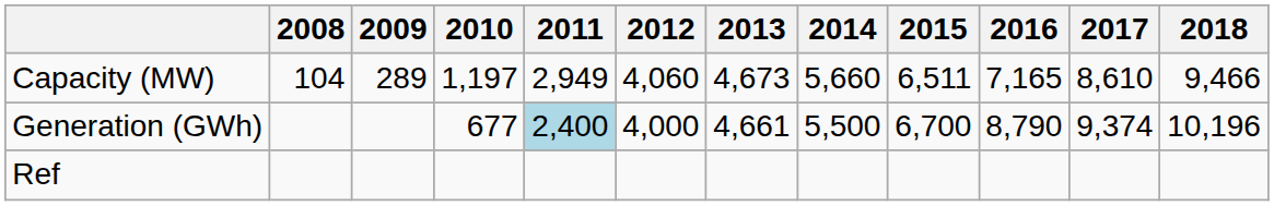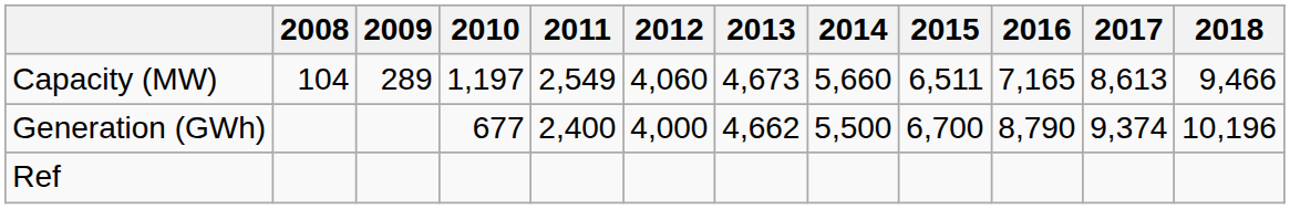 <table style="text-align: right" class="wikitable">
 <tr>
 <th></th>
 <th>2008</th>
 <th>2009</th>
 <th>2010</th>
 <th>2011</th>
 <th>2012</th>
 <th>2013</th>
 <th>2014</th>
 <th>2015</th>
 <th>2016</th>
 <th>2017</th>
 <th>2018</th>
 </tr>
 <tr>
 <td align="left">Capacity (MW)</td>
 <td>104</td>
 <td>289</td>
 <td>1,197</td>
-<td>2,949</td>
+<td>2,549</td>
 <td>4,060</td>
 <td>4,673</td>
 <td>5,660</td>
 <td>6,511</td>
 <td>7,165</td>
-<td>8,610</td>
+<td>8,613</td>
 <td>9,466</td>
 </tr>
 <tr>
 <td align="left">Generation (GWh)</td>
 <td></td>
 <td></td>
 <td>677</td>
-<td style="background: lightblue;">2,400</td>
+<td>2,400</td>
 <td>4,000</td>
-<td>4,661</td>
+<td>4,662</td>
 <td>5,500</td>
 <td>6,700</td>
 <td>8,790</td>
 <td>9,374</td>
 <td>10,196</td>
 </tr>
 <tr>
 <td align="left">Ref</td>
 <td></td>
 <td></td>
 <td></td>
 <td></td>
 <td></td>
 <td></td>
 <td></td>
 <td></td>
 <td></td>
 <td></td>
 <td></td>
 </tr>
 </table>
